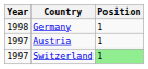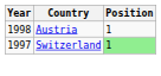 <table class="wikitable">
 <tr>
 <th>Year</th>
 <th>Country</th>
 <th>Position</th>
 </tr>
 <tr>
 <td>1998</td>
-<td><a href='#'>Germany</a></td>
-<td>1</td>
-</tr>
-<tr>
-<td>1997</td>
 <td><a href='#'>Austria</a></td>
 <td>1</td>
 </tr>
 <tr>
 <td>1997</td>
 <td><a href='#'>Switzerland</a></td>
 <td style="background: lightgreen;">1</td>
 </tr>
 </table>
